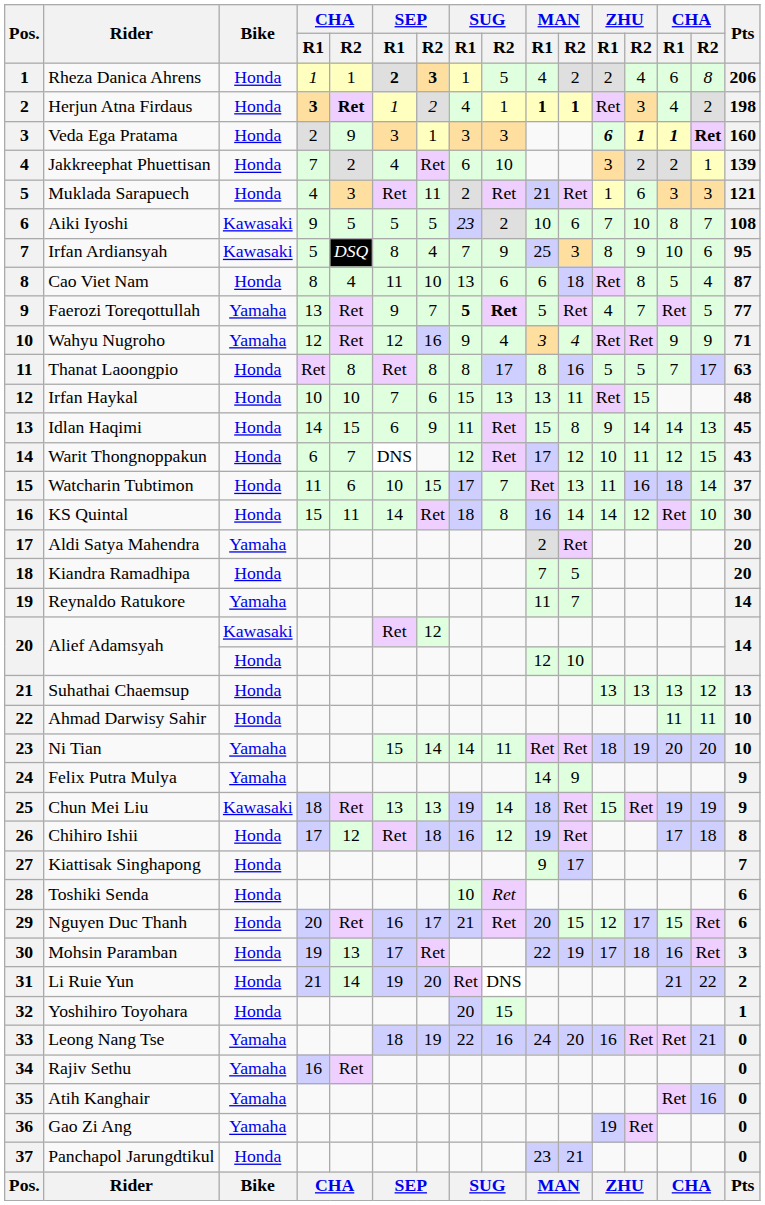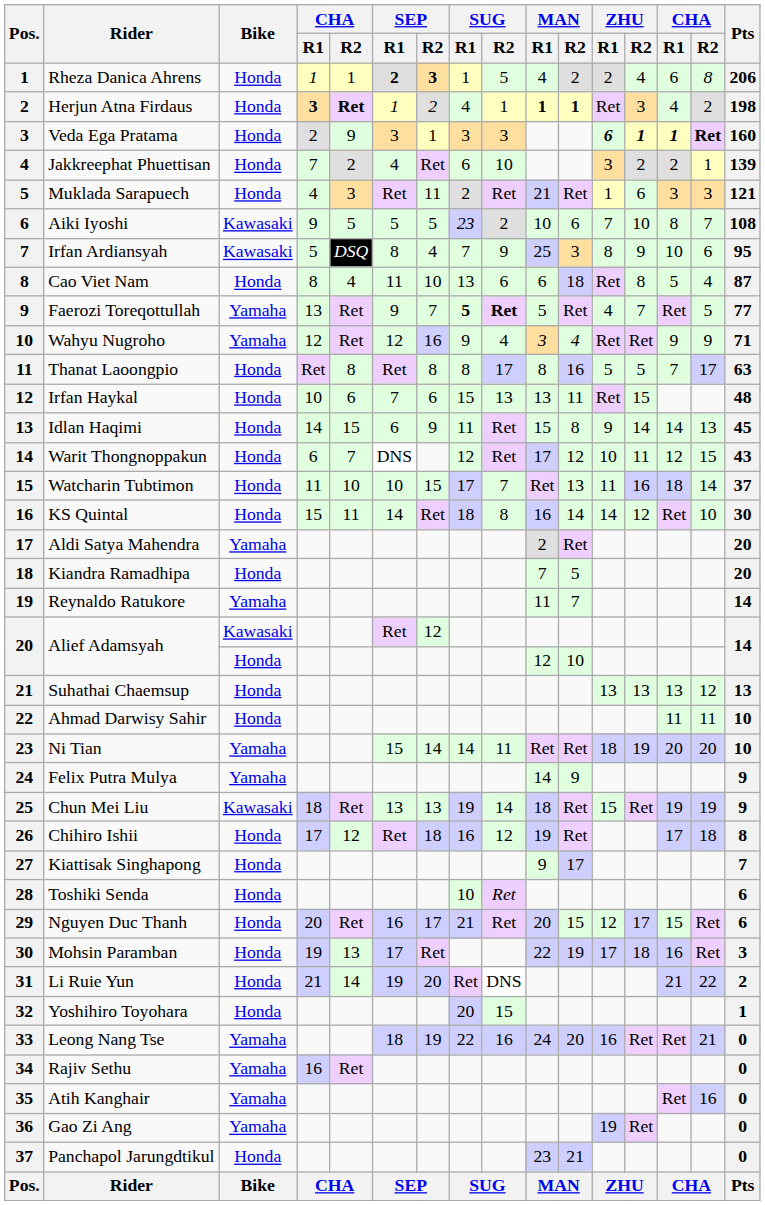 <table class="wikitable" style="font-size: 85%; text-align: center">
 <tr valign="top">
 <th valign="middle" rowspan=2>Pos.</th>
 <th valign="middle" rowspan=2>Rider</th>
 <th valign="middle" rowspan=2>Bike</th>
 <th colspan=2><a href='#'>CHA</a><br></th>
 <th colspan=2><a href='#'>SEP</a><br></th>
 <th colspan=2><a href='#'>SUG</a><br></th>
 <th colspan=2><a href='#'>MAN</a><br></th>
 <th colspan=2><a href='#'>ZHU</a><br></th>
 <th colspan=2><a href='#'>CHA</a><br></th>
 <th valign="middle" rowspan=2>Pts</th>
 </tr>
 <tr>
 <th>R1</th>
 <th>R2</th>
 <th>R1</th>
 <th>R2</th>
 <th>R1</th>
 <th>R2</th>
 <th>R1</th>
 <th>R2</th>
 <th>R1</th>
 <th>R2</th>
 <th>R1</th>
 <th>R2</th>
 </tr>
 <tr>
 <th>1</th>
 <td align=left> Rheza Danica Ahrens</td>
 <td><a href='#'>Honda</a></td>
 <td style="background:#ffffbf;"><em>1</em></td>
 <td style="background:#ffffbf;">1</td>
 <td style="background:#dfdfdf;"><strong>2</strong></td>
 <td style="background:#ffdf9f;"><strong>3</strong></td>
 <td style="background:#ffffbf;">1</td>
 <td style="background:#dfffdf;">5</td>
 <td style="background:#dfffdf;">4</td>
 <td style="background:#dfdfdf;">2</td>
 <td style="background:#dfdfdf;">2</td>
 <td style="background:#dfffdf;">4</td>
 <td style="background:#dfffdf;">6</td>
 <td style="background:#dfffdf;"><em>8</em></td>
 <th>206</th>
 </tr>
 <tr>
 <th>2</th>
 <td align=left> Herjun Atna Firdaus</td>
 <td><a href='#'>Honda</a></td>
 <td style="background:#ffdf9f;"><strong>3</strong></td>
 <td style="background:#efcfff;"><strong>Ret</strong></td>
 <td style="background:#ffffbf;"><em>1</em></td>
 <td style="background:#dfdfdf;"><em>2</em></td>
 <td style="background:#dfffdf;">4</td>
 <td style="background:#ffffbf;">1</td>
 <td style="background:#ffffbf;"><strong>1</strong></td>
 <td style="background:#ffffbf;"><strong>1</strong></td>
 <td style="background:#efcfff;">Ret</td>
 <td style="background:#ffdf9f;">3</td>
 <td style="background:#dfffdf;">4</td>
 <td style="background:#dfdfdf;">2</td>
 <th>198</th>
 </tr>
 <tr>
 <th>3</th>
 <td align=left> Veda Ega Pratama</td>
 <td><a href='#'>Honda</a></td>
 <td style="background:#dfdfdf;">2</td>
 <td style="background:#dfffdf;">9</td>
 <td style="background:#ffdf9f;">3</td>
 <td style="background:#ffffbf;">1</td>
 <td style="background:#ffdf9f;">3</td>
 <td style="background:#ffdf9f;">3</td>
 <td style="background:#;"></td>
 <td style="background:#;"></td>
 <td style="background:#dfffdf;"><strong><em>6</em></strong></td>
 <td style="background:#ffffbf;"><strong><em>1</em></strong></td>
 <td style="background:#ffffbf;"><strong><em>1</em></strong></td>
 <td style="background:#efcfff;"><strong>Ret</strong></td>
 <th>160</th>
 </tr>
 <tr>
 <th>4</th>
 <td align=left> Jakkreephat Phuettisan</td>
 <td><a href='#'>Honda</a></td>
 <td style="background:#dfffdf;">7</td>
 <td style="background:#dfdfdf;">2</td>
 <td style="background:#dfffdf;">4</td>
 <td style="background:#efcfff;">Ret</td>
 <td style="background:#dfffdf;">6</td>
 <td style="background:#dfffdf;">10</td>
 <td style="background:#;"></td>
 <td style="background:#;"></td>
 <td style="background:#ffdf9f;">3</td>
 <td style="background:#dfdfdf;">2</td>
 <td style="background:#dfdfdf;">2</td>
 <td style="background:#ffffbf;">1</td>
 <th>139</th>
 </tr>
 <tr>
 <th>5</th>
 <td align=left> Muklada Sarapuech</td>
 <td><a href='#'>Honda</a></td>
 <td style="background:#dfffdf;">4</td>
 <td style="background:#ffdf9f;">3</td>
 <td style="background:#efcfff;">Ret</td>
 <td style="background:#dfffdf;">11</td>
 <td style="background:#dfdfdf;">2</td>
 <td style="background:#efcfff;">Ret</td>
 <td style="background:#cfcfff;">21</td>
 <td style="background:#efcfff;">Ret</td>
 <td style="background:#ffffbf;">1</td>
 <td style="background:#dfffdf;">6</td>
 <td style="background:#ffdf9f;">3</td>
 <td style="background:#ffdf9f;">3</td>
 <th>121</th>
 </tr>
 <tr>
 <th>6</th>
 <td align=left> Aiki Iyoshi</td>
 <td><a href='#'>Kawasaki</a></td>
 <td style="background:#dfffdf;">9</td>
 <td style="background:#dfffdf;">5</td>
 <td style="background:#dfffdf;">5</td>
 <td style="background:#dfffdf;">5</td>
 <td style="background:#cfcfff;"><em>23</em></td>
 <td style="background:#dfdfdf;">2</td>
 <td style="background:#dfffdf;">10</td>
 <td style="background:#dfffdf;">6</td>
 <td style="background:#dfffdf;">7</td>
 <td style="background:#dfffdf;">10</td>
 <td style="background:#dfffdf;">8</td>
 <td style="background:#dfffdf;">7</td>
 <th>108</th>
 </tr>
 <tr>
 <th>7</th>
 <td align=left> Irfan Ardiansyah</td>
 <td><a href='#'>Kawasaki</a></td>
 <td style="background:#dfffdf;">5</td>
 <td style="background:#000000; color:white"><em>DSQ</em></td>
 <td style="background:#dfffdf;">8</td>
 <td style="background:#dfffdf;">4</td>
 <td style="background:#dfffdf;">7</td>
 <td style="background:#dfffdf;">9</td>
 <td style="background:#cfcfff;">25</td>
 <td style="background:#ffdf9f;">3</td>
 <td style="background:#dfffdf;">8</td>
 <td style="background:#dfffdf;">9</td>
 <td style="background:#dfffdf;">10</td>
 <td style="background:#dfffdf;">6</td>
 <th>95</th>
 </tr>
 <tr>
 <th>8</th>
 <td align=left> Cao Viet Nam</td>
 <td><a href='#'>Honda</a></td>
 <td style="background:#dfffdf;">8</td>
 <td style="background:#dfffdf;">4</td>
 <td style="background:#dfffdf;">11</td>
 <td style="background:#dfffdf;">10</td>
 <td style="background:#dfffdf;">13</td>
 <td style="background:#dfffdf;">6</td>
 <td style="background:#dfffdf;">6</td>
 <td style="background:#cfcfff;">18</td>
 <td style="background:#efcfff;">Ret</td>
 <td style="background:#dfffdf;">8</td>
 <td style="background:#dfffdf;">5</td>
 <td style="background:#dfffdf;">4</td>
 <th>87</th>
 </tr>
 <tr>
 <th>9</th>
 <td align=left> Faerozi Toreqottullah</td>
 <td><a href='#'>Yamaha</a></td>
 <td style="background:#dfffdf;">13</td>
 <td style="background:#efcfff;">Ret</td>
 <td style="background:#dfffdf;">9</td>
 <td style="background:#dfffdf;">7</td>
 <td style="background:#dfffdf;"><strong>5</strong></td>
 <td style="background:#efcfff;"><strong>Ret</strong></td>
 <td style="background:#dfffdf;">5</td>
 <td style="background:#efcfff;">Ret</td>
 <td style="background:#dfffdf;">4</td>
 <td style="background:#dfffdf;">7</td>
 <td style="background:#efcfff;">Ret</td>
 <td style="background:#dfffdf;">5</td>
 <th>77</th>
 </tr>
 <tr>
 <th>10</th>
 <td align=left> Wahyu Nugroho</td>
 <td><a href='#'>Yamaha</a></td>
 <td style="background:#dfffdf;">12</td>
 <td style="background:#efcfff;">Ret</td>
 <td style="background:#dfffdf;">12</td>
 <td style="background:#cfcfff;">16</td>
 <td style="background:#dfffdf;">9</td>
 <td style="background:#dfffdf;">4</td>
 <td style="background:#ffdf9f;"><em>3</em></td>
 <td style="background:#dfffdf;"><em>4</em></td>
 <td style="background:#efcfff;">Ret</td>
 <td style="background:#efcfff;">Ret</td>
 <td style="background:#dfffdf;">9</td>
 <td style="background:#dfffdf;">9</td>
 <th>71</th>
 </tr>
 <tr>
 <th>11</th>
 <td align=left> Thanat Laoongpio</td>
 <td><a href='#'>Honda</a></td>
 <td style="background:#efcfff;">Ret</td>
 <td style="background:#dfffdf;">8</td>
 <td style="background:#efcfff;">Ret</td>
 <td style="background:#dfffdf;">8</td>
 <td style="background:#dfffdf;">8</td>
 <td style="background:#cfcfff;">17</td>
 <td style="background:#dfffdf;">8</td>
 <td style="background:#cfcfff;">16</td>
 <td style="background:#dfffdf;">5</td>
 <td style="background:#dfffdf;">5</td>
 <td style="background:#dfffdf;">7</td>
 <td style="background:#cfcfff;">17</td>
 <th>63</th>
 </tr>
 <tr>
 <th>12</th>
 <td align=left> Irfan Haykal</td>
 <td><a href='#'>Honda</a></td>
 <td style="background:#dfffdf;">10</td>
-<td style="background:#dfffdf;">10</td>
+<td style="background:#dfffdf;">6</td>
 <td style="background:#dfffdf;">7</td>
 <td style="background:#dfffdf;">6</td>
 <td style="background:#dfffdf;">15</td>
 <td style="background:#dfffdf;">13</td>
 <td style="background:#dfffdf;">13</td>
 <td style="background:#dfffdf;">11</td>
 <td style="background:#efcfff;">Ret</td>
 <td style="background:#dfffdf;">15</td>
 <td style="background:#;"></td>
 <td style="background:#;"></td>
 <th>48</th>
 </tr>
 <tr>
 <th>13</th>
 <td align=left> Idlan Haqimi</td>
 <td><a href='#'>Honda</a></td>
 <td style="background:#dfffdf;">14</td>
 <td style="background:#dfffdf;">15</td>
 <td style="background:#dfffdf;">6</td>
 <td style="background:#dfffdf;">9</td>
 <td style="background:#dfffdf;">11</td>
 <td style="background:#efcfff;">Ret</td>
 <td style="background:#dfffdf;">15</td>
 <td style="background:#dfffdf;">8</td>
 <td style="background:#dfffdf;">9</td>
 <td style="background:#dfffdf;">14</td>
 <td style="background:#dfffdf;">14</td>
 <td style="background:#dfffdf;">13</td>
 <th>45</th>
 </tr>
 <tr>
 <th>14</th>
 <td align=left> Warit Thongnoppakun</td>
 <td><a href='#'>Honda</a></td>
 <td style="background:#dfffdf;">6</td>
 <td style="background:#dfffdf;">7</td>
 <td style="background:#ffffff;">DNS</td>
 <td style="background:#;"></td>
 <td style="background:#dfffdf;">12</td>
 <td style="background:#efcfff;">Ret</td>
 <td style="background:#cfcfff;">17</td>
 <td style="background:#dfffdf;">12</td>
 <td style="background:#dfffdf;">10</td>
 <td style="background:#dfffdf;">11</td>
 <td style="background:#dfffdf;">12</td>
 <td style="background:#dfffdf;">15</td>
 <th>43</th>
 </tr>
 <tr>
 <th>15</th>
 <td align=left> Watcharin Tubtimon</td>
 <td><a href='#'>Honda</a></td>
 <td style="background:#dfffdf;">11</td>
-<td style="background:#dfffdf;">6</td>
+<td style="background:#dfffdf;">10</td>
 <td style="background:#dfffdf;">10</td>
 <td style="background:#dfffdf;">15</td>
 <td style="background:#cfcfff;">17</td>
 <td style="background:#dfffdf;">7</td>
 <td style="background:#efcfff;">Ret</td>
 <td style="background:#dfffdf;">13</td>
 <td style="background:#dfffdf;">11</td>
 <td style="background:#cfcfff;">16</td>
 <td style="background:#cfcfff;">18</td>
 <td style="background:#dfffdf;">14</td>
 <th>37</th>
 </tr>
 <tr>
 <th>16</th>
 <td align=left> KS Quintal</td>
 <td><a href='#'>Honda</a></td>
 <td style="background:#dfffdf;">15</td>
 <td style="background:#dfffdf;">11</td>
 <td style="background:#dfffdf;">14</td>
 <td style="background:#efcfff;">Ret</td>
 <td style="background:#cfcfff;">18</td>
 <td style="background:#dfffdf;">8</td>
 <td style="background:#cfcfff;">16</td>
 <td style="background:#dfffdf;">14</td>
 <td style="background:#dfffdf;">14</td>
 <td style="background:#dfffdf;">12</td>
 <td style="background:#efcfff;">Ret</td>
 <td style="background:#dfffdf;">10</td>
 <th>30</th>
 </tr>
 <tr>
 <th>17</th>
 <td align=left> Aldi Satya Mahendra</td>
 <td><a href='#'>Yamaha</a></td>
 <td style="background:#;"></td>
 <td style="background:#;"></td>
 <td style="background:#;"></td>
 <td style="background:#;"></td>
 <td style="background:#;"></td>
 <td style="background:#;"></td>
 <td style="background:#dfdfdf;">2</td>
 <td style="background:#efcfff;">Ret</td>
 <td style="background:#;"></td>
 <td style="background:#;"></td>
 <td style="background:#;"></td>
 <td style="background:#;"></td>
 <th>20</th>
 </tr>
 <tr>
 <th>18</th>
 <td align=left> Kiandra Ramadhipa</td>
 <td><a href='#'>Honda</a></td>
 <td style="background:#;"></td>
 <td style="background:#;"></td>
 <td style="background:#;"></td>
 <td style="background:#;"></td>
 <td style="background:#;"></td>
 <td style="background:#;"></td>
 <td style="background:#dfffdf;">7</td>
 <td style="background:#dfffdf;">5</td>
 <td style="background:#;"></td>
 <td style="background:#;"></td>
 <td style="background:#;"></td>
 <td style="background:#;"></td>
 <th>20</th>
 </tr>
 <tr>
 <th>19</th>
 <td align=left> Reynaldo Ratukore</td>
 <td><a href='#'>Yamaha</a></td>
 <td style="background:#;"></td>
 <td style="background:#;"></td>
 <td style="background:#;"></td>
 <td style="background:#;"></td>
 <td style="background:#;"></td>
 <td style="background:#;"></td>
 <td style="background:#dfffdf;">11</td>
 <td style="background:#dfffdf;">7</td>
 <td style="background:#;"></td>
 <td style="background:#;"></td>
 <td style="background:#;"></td>
 <td style="background:#;"></td>
 <th>14</th>
 </tr>
 <tr>
 <th rowspan="2">20</th>
 <td rowspan="2" align=left> Alief Adamsyah</td>
 <td><a href='#'>Kawasaki</a></td>
 <td style="background:#;"></td>
 <td style="background:#;"></td>
 <td style="background:#efcfff;">Ret</td>
 <td style="background:#dfffdf;">12</td>
 <td style="background:#;"></td>
 <td style="background:#;"></td>
 <td style="background:#;"></td>
 <td style="background:#;"></td>
 <td style="background:#;"></td>
 <td style="background:#;"></td>
 <td style="background:#;"></td>
 <td style="background:#;"></td>
 <th rowspan="2">14</th>
 </tr>
 <tr>
 <td><a href='#'>Honda</a></td>
 <td style="background:#;"></td>
 <td style="background:#;"></td>
 <td style="background:#;"></td>
 <td style="background:#;"></td>
 <td style="background:#;"></td>
 <td style="background:#;"></td>
 <td style="background:#dfffdf;">12</td>
 <td style="background:#dfffdf;">10</td>
 <td style="background:#;"></td>
 <td style="background:#;"></td>
 <td style="background:#;"></td>
 <td style="background:#;"></td>
 </tr>
 <tr>
 <th>21</th>
 <td align=left> Suhathai Chaemsup</td>
 <td><a href='#'>Honda</a></td>
 <td style="background:#;"></td>
 <td style="background:#;"></td>
 <td style="background:#;"></td>
 <td style="background:#;"></td>
 <td style="background:#;"></td>
 <td style="background:#;"></td>
 <td style="background:#;"></td>
 <td style="background:#;"></td>
 <td style="background:#dfffdf;">13</td>
 <td style="background:#dfffdf;">13</td>
 <td style="background:#dfffdf;">13</td>
 <td style="background:#dfffdf;">12</td>
 <th>13</th>
 </tr>
 <tr>
 <th>22</th>
 <td align=left> Ahmad Darwisy Sahir</td>
 <td><a href='#'>Honda</a></td>
 <td></td>
 <td></td>
 <td></td>
 <td></td>
 <td></td>
 <td></td>
 <td></td>
 <td></td>
 <td></td>
 <td></td>
 <td style="background:#dfffdf;">11</td>
 <td style="background:#dfffdf;">11</td>
 <th>10</th>
 </tr>
 <tr>
 <th>23</th>
 <td align=left> Ni Tian</td>
 <td><a href='#'>Yamaha</a></td>
 <td style="background:#;"></td>
 <td style="background:#;"></td>
 <td style="background:#dfffdf;">15</td>
 <td style="background:#dfffdf;">14</td>
 <td style="background:#dfffdf;">14</td>
 <td style="background:#dfffdf;">11</td>
 <td style="background:#efcfff;">Ret</td>
 <td style="background:#efcfff;">Ret</td>
 <td style="background:#cfcfff;">18</td>
 <td style="background:#cfcfff;">19</td>
 <td style="background:#cfcfff;">20</td>
 <td style="background:#cfcfff;">20</td>
 <th>10</th>
 </tr>
 <tr>
 <th>24</th>
 <td align=left> Felix Putra Mulya</td>
 <td><a href='#'>Yamaha</a></td>
 <td style="background:#;"></td>
 <td style="background:#;"></td>
 <td style="background:#;"></td>
 <td style="background:#;"></td>
 <td style="background:#;"></td>
 <td style="background:#;"></td>
 <td style="background:#dfffdf;">14</td>
 <td style="background:#dfffdf;">9</td>
 <td style="background:#;"></td>
 <td style="background:#;"></td>
 <td style="background:#;"></td>
 <td style="background:#;"></td>
 <th>9</th>
 </tr>
 <tr>
 <th>25</th>
 <td align=left> Chun Mei Liu</td>
 <td><a href='#'>Kawasaki</a></td>
 <td style="background:#cfcfff;">18</td>
 <td style="background:#efcfff;">Ret</td>
 <td style="background:#dfffdf;">13</td>
 <td style="background:#dfffdf;">13</td>
 <td style="background:#cfcfff;">19</td>
 <td style="background:#dfffdf;">14</td>
 <td style="background:#cfcfff;">18</td>
 <td style="background:#efcfff;">Ret</td>
 <td style="background:#dfffdf;">15</td>
 <td style="background:#efcfff;">Ret</td>
 <td style="background:#cfcfff;">19</td>
 <td style="background:#cfcfff;">19</td>
 <th>9</th>
 </tr>
 <tr>
 <th>26</th>
 <td align=left> Chihiro Ishii</td>
 <td><a href='#'>Honda</a></td>
 <td style="background:#cfcfff;">17</td>
 <td style="background:#dfffdf;">12</td>
 <td style="background:#efcfff;">Ret</td>
 <td style="background:#cfcfff;">18</td>
 <td style="background:#cfcfff;">16</td>
 <td style="background:#dfffdf;">12</td>
 <td style="background:#cfcfff;">19</td>
 <td style="background:#efcfff;">Ret</td>
 <td style="background:#;"></td>
 <td style="background:#;"></td>
 <td style="background:#cfcfff;">17</td>
 <td style="background:#cfcfff;">18</td>
 <th>8</th>
 </tr>
 <tr>
 <th>27</th>
 <td align=left> Kiattisak Singhapong</td>
 <td><a href='#'>Honda</a></td>
 <td style="background:#;"></td>
 <td style="background:#;"></td>
 <td style="background:#;"></td>
 <td style="background:#;"></td>
 <td style="background:#;"></td>
 <td style="background:#;"></td>
 <td style="background:#dfffdf;">9</td>
 <td style="background:#cfcfff;">17</td>
 <td style="background:#;"></td>
 <td style="background:#;"></td>
 <td style="background:#;"></td>
 <td style="background:#;"></td>
 <th>7</th>
 </tr>
 <tr>
 <th>28</th>
 <td align=left> Toshiki Senda</td>
 <td><a href='#'>Honda</a></td>
 <td style="background:#;"></td>
 <td style="background:#;"></td>
 <td style="background:#;"></td>
 <td style="background:#;"></td>
 <td style="background:#dfffdf;">10</td>
 <td style="background:#efcfff;"><em>Ret</em></td>
 <td style="background:#;"></td>
 <td style="background:#;"></td>
 <td style="background:#;"></td>
 <td style="background:#;"></td>
 <td style="background:#;"></td>
 <td style="background:#;"></td>
 <th>6</th>
 </tr>
 <tr>
 <th>29</th>
 <td align=left> Nguyen Duc Thanh</td>
 <td><a href='#'>Honda</a></td>
 <td style="background:#cfcfff;">20</td>
 <td style="background:#efcfff;">Ret</td>
 <td style="background:#cfcfff;">16</td>
 <td style="background:#cfcfff;">17</td>
 <td style="background:#cfcfff;">21</td>
 <td style="background:#efcfff;">Ret</td>
 <td style="background:#cfcfff;">20</td>
 <td style="background:#dfffdf;">15</td>
 <td style="background:#dfffdf;">12</td>
 <td style="background:#cfcfff;">17</td>
 <td style="background:#dfffdf;">15</td>
 <td style="background:#efcfff;">Ret</td>
 <th>6</th>
 </tr>
 <tr>
 <th>30</th>
 <td align=left> Mohsin Paramban</td>
 <td><a href='#'>Honda</a></td>
 <td style="background:#cfcfff;">19</td>
 <td style="background:#dfffdf;">13</td>
 <td style="background:#cfcfff;">17</td>
 <td style="background:#efcfff;">Ret</td>
 <td style="background:#;"></td>
 <td style="background:#;"></td>
 <td style="background:#cfcfff;">22</td>
 <td style="background:#cfcfff;">19</td>
 <td style="background:#cfcfff;">17</td>
 <td style="background:#cfcfff;">18</td>
 <td style="background:#cfcfff;">16</td>
 <td style="background:#efcfff;">Ret</td>
 <th>3</th>
 </tr>
 <tr>
 <th>31</th>
 <td align=left> Li Ruie Yun</td>
 <td><a href='#'>Honda</a></td>
 <td style="background:#cfcfff;">21</td>
 <td style="background:#dfffdf;">14</td>
 <td style="background:#cfcfff;">19</td>
 <td style="background:#cfcfff;">20</td>
 <td style="background:#efcfff;">Ret</td>
 <td style="background:#ffffff;">DNS</td>
 <td style="background:#;"></td>
 <td style="background:#;"></td>
 <td style="background:#;"></td>
 <td style="background:#;"></td>
 <td style="background:#cfcfff;">21</td>
 <td style="background:#cfcfff;">22</td>
 <th>2</th>
 </tr>
 <tr>
 <th>32</th>
 <td align=left> Yoshihiro Toyohara</td>
 <td><a href='#'>Honda</a></td>
 <td style="background:#;"></td>
 <td style="background:#;"></td>
 <td style="background:#;"></td>
 <td style="background:#;"></td>
 <td style="background:#cfcfff;">20</td>
 <td style="background:#dfffdf;">15</td>
 <td style="background:#;"></td>
 <td style="background:#;"></td>
 <td style="background:#;"></td>
 <td style="background:#;"></td>
 <td style="background:#;"></td>
 <td style="background:#;"></td>
 <th>1</th>
 </tr>
 <tr>
 <th>33</th>
 <td align=left> Leong Nang Tse</td>
 <td><a href='#'>Yamaha</a></td>
 <td style="background:#;"></td>
 <td style="background:#;"></td>
 <td style="background:#cfcfff;">18</td>
 <td style="background:#cfcfff;">19</td>
 <td style="background:#cfcfff;">22</td>
 <td style="background:#cfcfff;">16</td>
 <td style="background:#cfcfff;">24</td>
 <td style="background:#cfcfff;">20</td>
 <td style="background:#cfcfff;">16</td>
 <td style="background:#efcfff;">Ret</td>
 <td style="background:#efcfff;">Ret</td>
 <td style="background:#cfcfff;">21</td>
 <th>0</th>
 </tr>
 <tr>
 <th>34</th>
 <td align=left> Rajiv Sethu</td>
 <td><a href='#'>Yamaha</a></td>
 <td style="background:#cfcfff;">16</td>
 <td style="background:#efcfff;">Ret</td>
 <td style="background:#;"></td>
 <td style="background:#;"></td>
 <td style="background:#;"></td>
 <td style="background:#;"></td>
 <td style="background:#;"></td>
 <td style="background:#;"></td>
 <td style="background:#;"></td>
 <td style="background:#;"></td>
 <td style="background:#;"></td>
 <td style="background:#;"></td>
 <th>0</th>
 </tr>
 <tr>
 <th>35</th>
 <td align=left> Atih Kanghair</td>
 <td><a href='#'>Yamaha</a></td>
 <td style="background:#;"></td>
 <td style="background:#;"></td>
 <td style="background:#;"></td>
 <td style="background:#;"></td>
 <td style="background:#;"></td>
 <td style="background:#;"></td>
 <td style="background:#;"></td>
 <td style="background:#;"></td>
 <td style="background:#;"></td>
 <td style="background:#;"></td>
 <td style="background:#efcfff;">Ret</td>
 <td style="background:#cfcfff;">16</td>
 <th>0</th>
 </tr>
 <tr>
 <th>36</th>
 <td align=left> Gao Zi Ang</td>
 <td><a href='#'>Yamaha</a></td>
 <td style="background:#;"></td>
 <td style="background:#;"></td>
 <td style="background:#;"></td>
 <td style="background:#;"></td>
 <td style="background:#;"></td>
 <td style="background:#;"></td>
 <td style="background:#;"></td>
 <td style="background:#;"></td>
 <td style="background:#cfcfff;">19</td>
 <td style="background:#efcfff;">Ret</td>
 <td style="background:#;"></td>
 <td style="background:#;"></td>
 <th>0</th>
 </tr>
 <tr>
 <th>37</th>
 <td align=left> Panchapol Jarungdtikul</td>
 <td><a href='#'>Honda</a></td>
 <td style="background:#;"></td>
 <td style="background:#;"></td>
 <td style="background:#;"></td>
 <td style="background:#;"></td>
 <td style="background:#;"></td>
 <td style="background:#;"></td>
 <td style="background:#cfcfff;">23</td>
 <td style="background:#cfcfff;">21</td>
 <td style="background:#;"></td>
 <td style="background:#;"></td>
 <td style="background:#;"></td>
 <td style="background:#;"></td>
 <th>0</th>
 </tr>
 <tr valign="top">
 <th valign="middle">Pos.</th>
 <th valign="middle">Rider</th>
 <th valign="middle">Bike</th>
 <th colspan=2><a href='#'>CHA</a><br></th>
 <th colspan=2><a href='#'>SEP</a><br></th>
 <th colspan=2><a href='#'>SUG</a><br></th>
 <th colspan=2><a href='#'>MAN</a><br></th>
 <th colspan=2><a href='#'>ZHU</a><br></th>
 <th colspan=2><a href='#'>CHA</a><br></th>
 <th valign="middle">Pts</th>
 </tr>
 </table>
